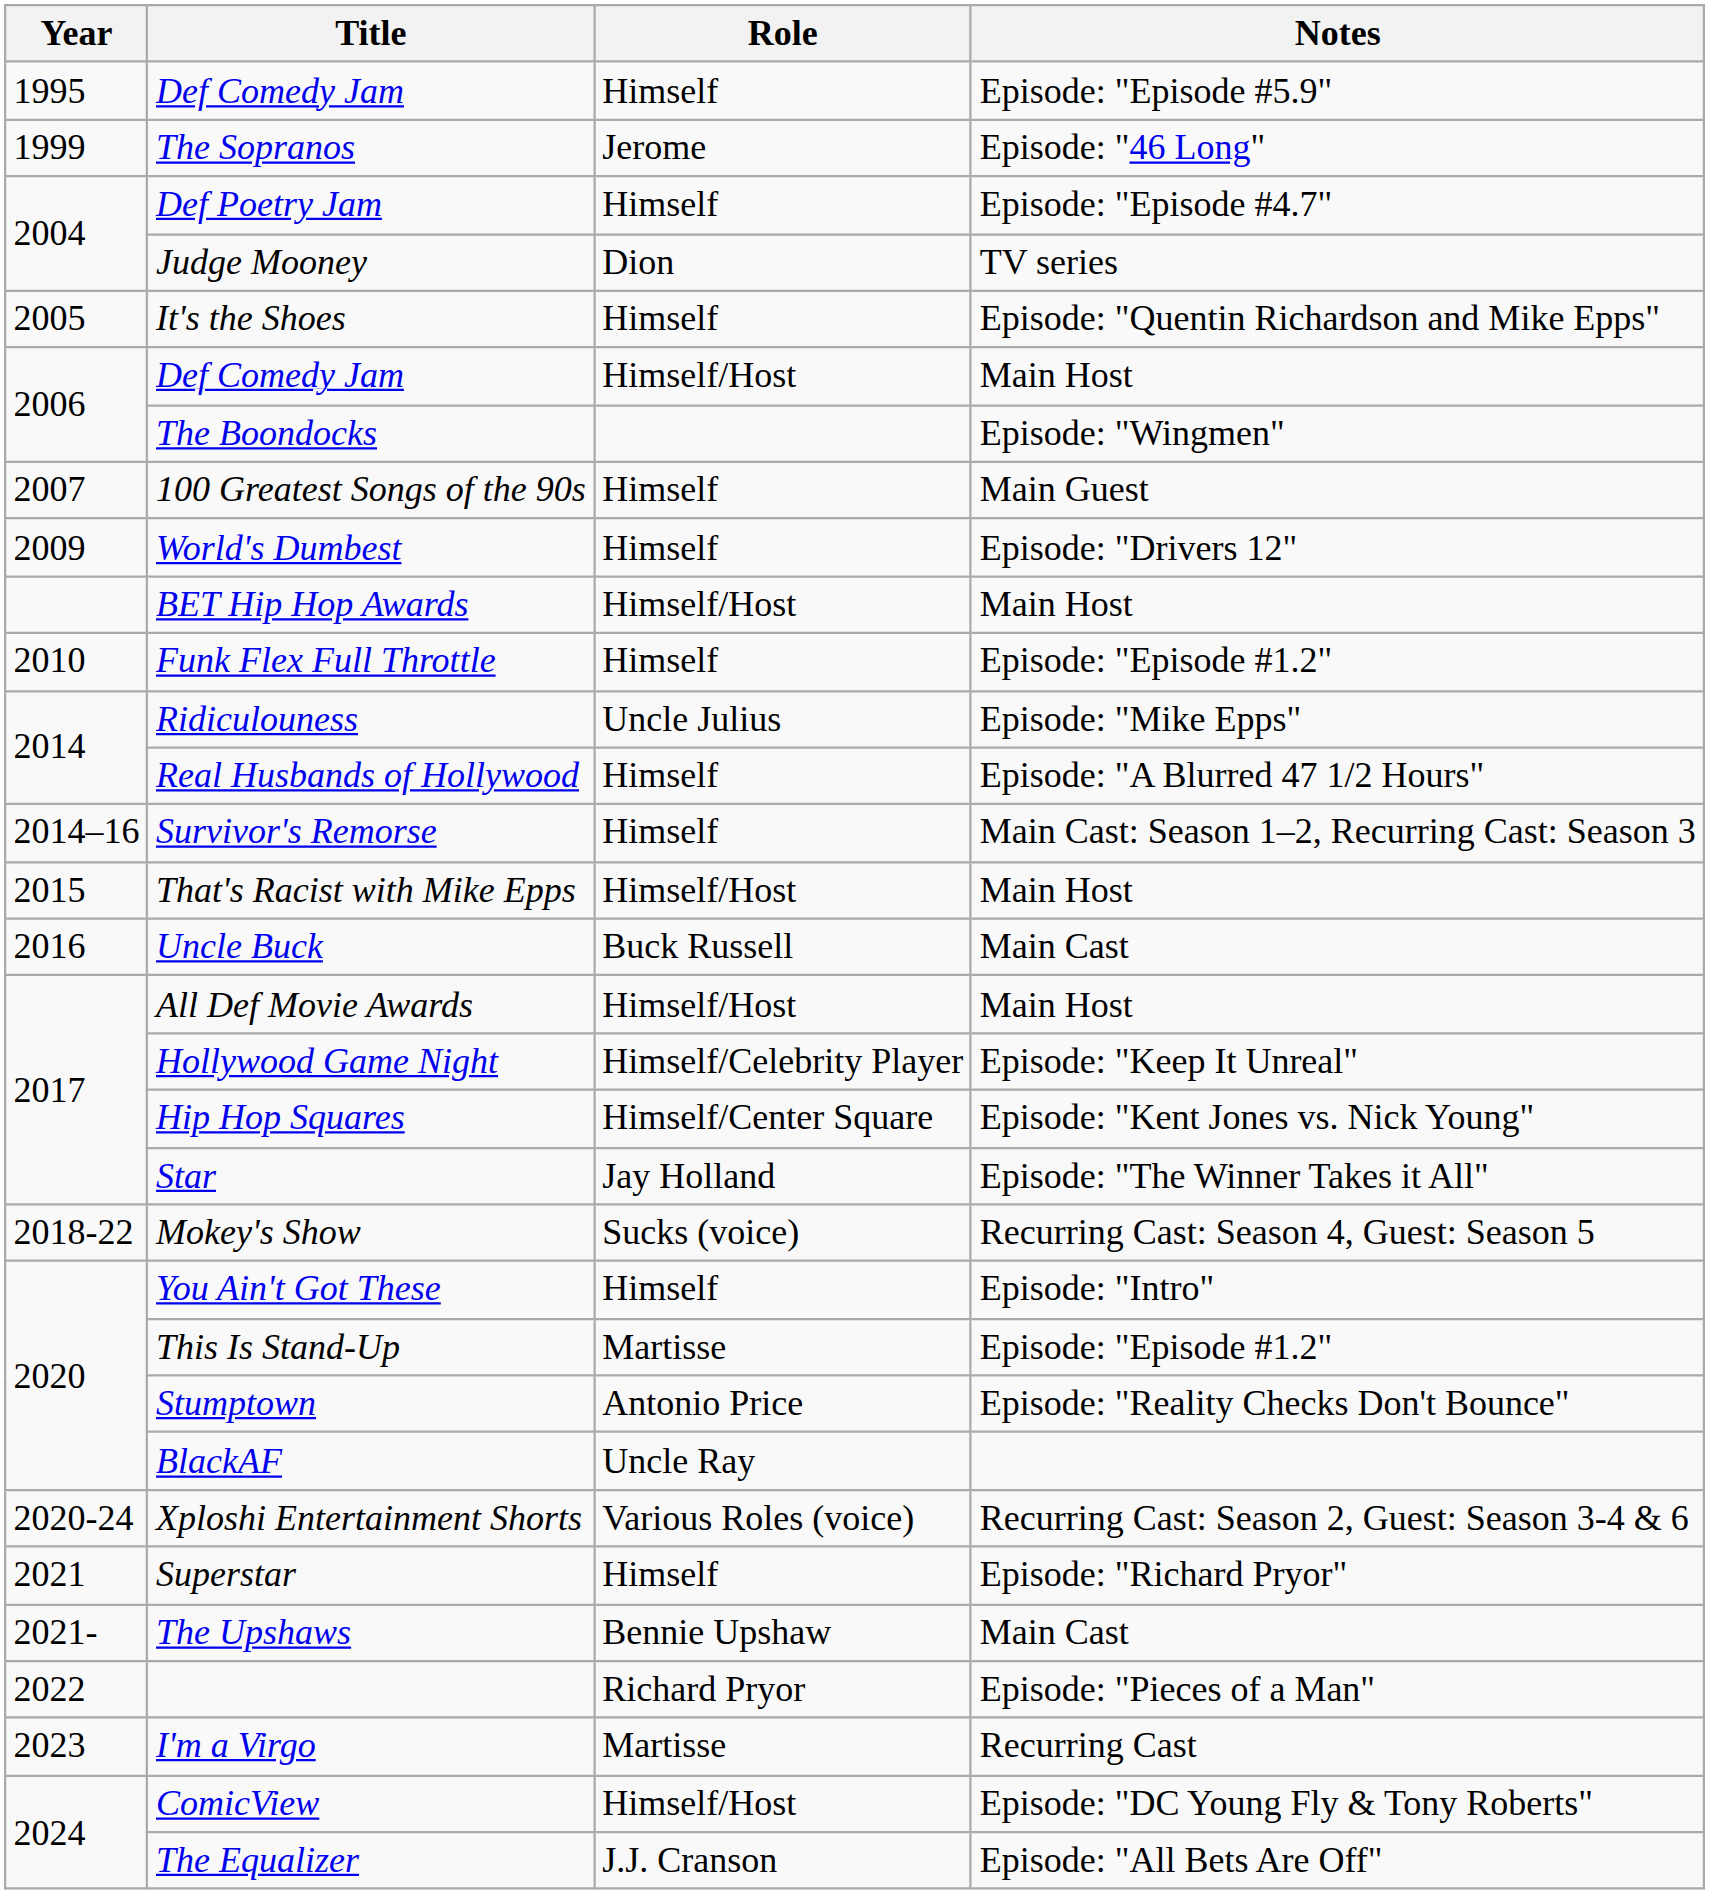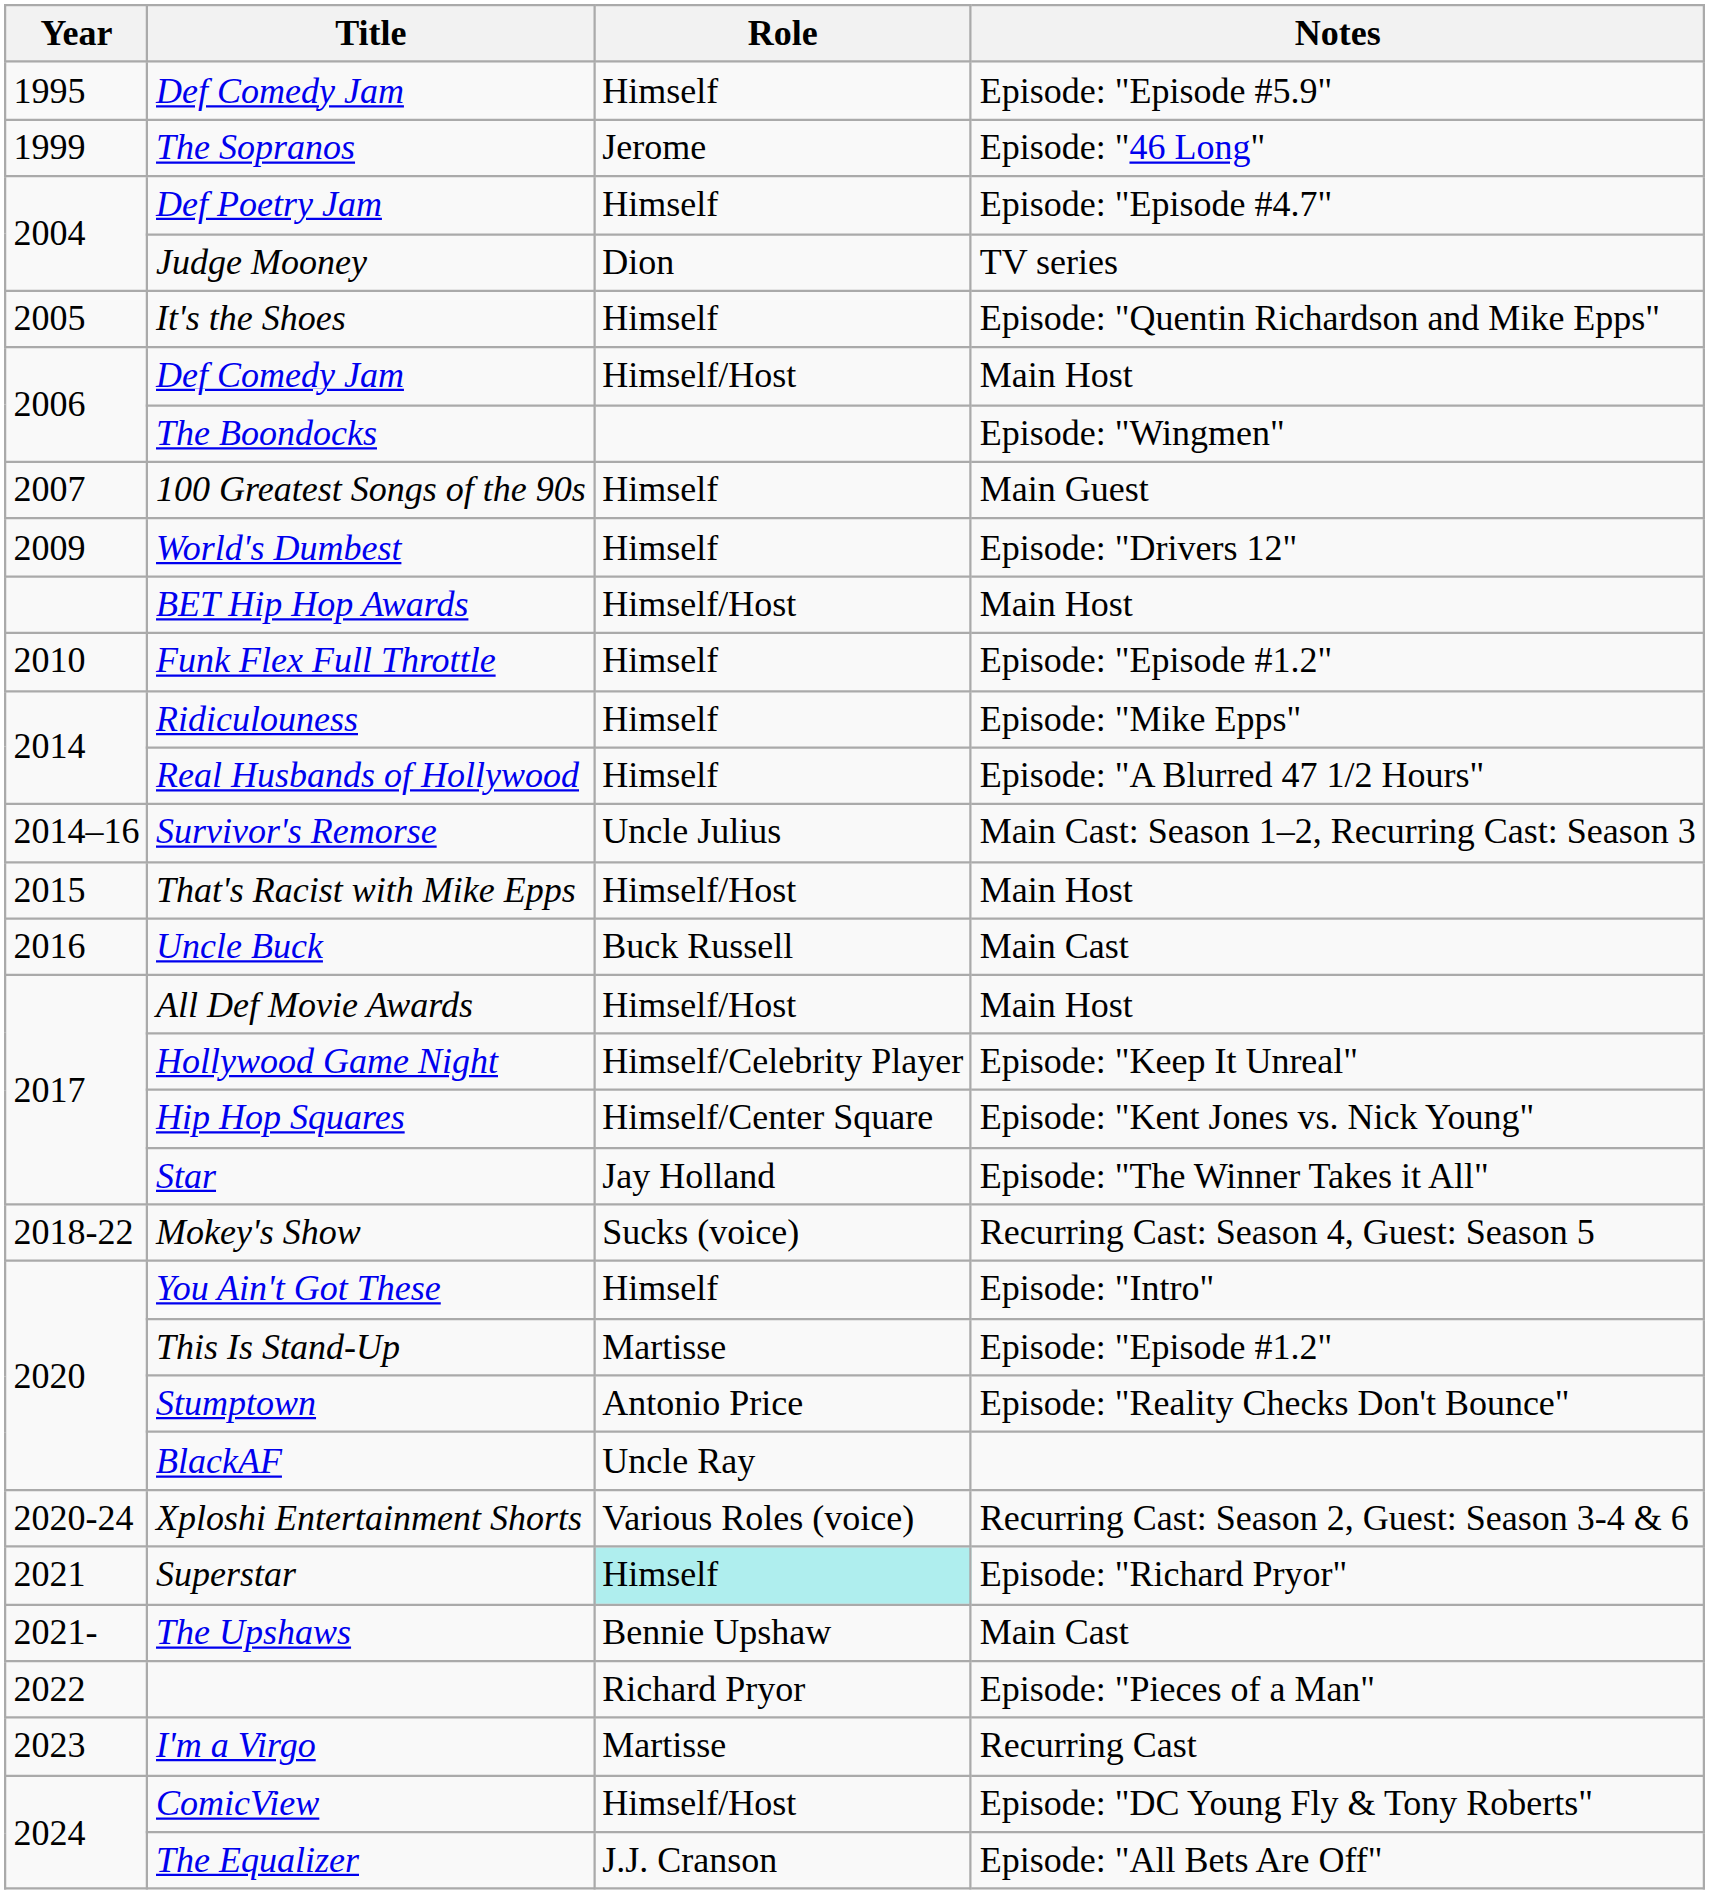 <table class="wikitable sortable">
 <tr>
 <th>Year</th>
 <th>Title</th>
 <th>Role</th>
 <th>Notes</th>
 </tr>
 <tr>
 <td>1995</td>
 <td><em><a href='#'>Def Comedy Jam</a></em></td>
 <td>Himself</td>
 <td>Episode: "Episode #5.9"</td>
 </tr>
 <tr>
 <td>1999</td>
 <td><em><a href='#'>The Sopranos</a></em></td>
 <td>Jerome</td>
 <td>Episode: "<a href='#'>46 Long</a>"</td>
 </tr>
 <tr>
 <td rowspan=2>2004</td>
 <td><em><a href='#'>Def Poetry Jam</a></em></td>
 <td>Himself</td>
 <td>Episode: "Episode #4.7"</td>
 </tr>
 <tr>
 <td><em>Judge Mooney</em></td>
 <td>Dion</td>
 <td>TV series</td>
 </tr>
 <tr>
 <td>2005</td>
 <td><em>It's the Shoes</em></td>
 <td>Himself</td>
 <td>Episode: "Quentin Richardson and Mike Epps"</td>
 </tr>
 <tr>
 <td rowspan=2>2006</td>
 <td><em><a href='#'>Def Comedy Jam</a></em></td>
 <td>Himself/Host</td>
 <td>Main Host</td>
 </tr>
 <tr>
 <td><em><a href='#'>The Boondocks</a></em></td>
 <td></td>
 <td>Episode: "Wingmen"</td>
 </tr>
 <tr>
 <td>2007</td>
 <td><em>100 Greatest Songs of the 90s</em></td>
 <td>Himself</td>
 <td>Main Guest</td>
 </tr>
 <tr>
 <td>2009</td>
 <td><em><a href='#'>World's Dumbest</a></em></td>
 <td>Himself</td>
 <td>Episode: "Drivers 12"</td>
 </tr>
 <tr>
 <td></td>
 <td><em><a href='#'>BET Hip Hop Awards</a></em></td>
 <td>Himself/Host</td>
 <td>Main Host</td>
 </tr>
 <tr>
 <td>2010</td>
 <td><em><a href='#'>Funk Flex Full Throttle</a></em></td>
 <td>Himself</td>
 <td>Episode: "Episode #1.2"</td>
 </tr>
 <tr>
 <td rowspan=2>2014</td>
 <td><em><a href='#'>Ridiculouness</a></em></td>
-<td>Uncle Julius</td>
+<td>Himself</td>
 <td>Episode: "Mike Epps"</td>
 </tr>
 <tr>
 <td><em><a href='#'>Real Husbands of Hollywood</a></em></td>
 <td>Himself</td>
 <td>Episode: "A Blurred 47 1/2 Hours"</td>
 </tr>
 <tr>
 <td>2014–16</td>
 <td><em><a href='#'>Survivor's Remorse</a></em></td>
-<td>Himself</td>
+<td>Uncle Julius</td>
 <td>Main Cast: Season 1–2, Recurring Cast: Season 3</td>
 </tr>
 <tr>
 <td>2015</td>
 <td><em>That's Racist with Mike Epps</em></td>
 <td>Himself/Host</td>
 <td>Main Host</td>
 </tr>
 <tr>
 <td>2016</td>
 <td><em><a href='#'>Uncle Buck</a></em></td>
 <td>Buck Russell</td>
 <td>Main Cast</td>
 </tr>
 <tr>
 <td rowspan=4>2017</td>
 <td><em>All Def Movie Awards</em></td>
 <td>Himself/Host</td>
 <td>Main Host</td>
 </tr>
 <tr>
 <td><em><a href='#'>Hollywood Game Night</a></em></td>
 <td>Himself/Celebrity Player</td>
 <td>Episode: "Keep It Unreal"</td>
 </tr>
 <tr>
 <td><em><a href='#'>Hip Hop Squares</a></em></td>
 <td>Himself/Center Square</td>
 <td>Episode: "Kent Jones vs. Nick Young"</td>
 </tr>
 <tr>
 <td><em><a href='#'>Star</a></em></td>
 <td>Jay Holland</td>
 <td>Episode: "The Winner Takes it All"</td>
 </tr>
 <tr>
 <td>2018-22</td>
 <td><em>Mokey's Show</em></td>
 <td>Sucks (voice)</td>
 <td>Recurring Cast: Season 4, Guest: Season 5</td>
 </tr>
 <tr>
 <td rowspan=4>2020</td>
 <td><em><a href='#'>You Ain't Got These</a></em></td>
 <td>Himself</td>
 <td>Episode: "Intro"</td>
 </tr>
 <tr>
 <td><em>This Is Stand-Up</em></td>
 <td>Martisse</td>
 <td>Episode: "Episode #1.2"</td>
 </tr>
 <tr>
 <td><em><a href='#'>Stumptown</a></em></td>
 <td>Antonio Price</td>
 <td>Episode: "Reality Checks Don't Bounce"</td>
 </tr>
 <tr>
 <td><em><a href='#'>BlackAF</a></em></td>
 <td>Uncle Ray</td>
 <td></td>
 </tr>
 <tr>
 <td>2020-24</td>
 <td><em>Xploshi Entertainment Shorts</em></td>
 <td>Various Roles (voice)</td>
 <td>Recurring Cast: Season 2, Guest: Season 3-4 & 6</td>
 </tr>
 <tr>
 <td>2021</td>
 <td><em>Superstar</em></td>
-<td>Himself</td>
+<td style="background: paleturquoise;">Himself</td>
 <td>Episode: "Richard Pryor"</td>
 </tr>
 <tr>
 <td>2021-</td>
 <td><em><a href='#'>The Upshaws</a></em></td>
 <td>Bennie Upshaw</td>
 <td>Main Cast</td>
 </tr>
 <tr>
 <td>2022</td>
 <td></td>
 <td>Richard Pryor</td>
 <td>Episode: "Pieces of a Man"</td>
 </tr>
 <tr>
 <td>2023</td>
 <td><em><a href='#'>I'm a Virgo</a></em></td>
 <td>Martisse</td>
 <td>Recurring Cast</td>
 </tr>
 <tr>
 <td rowspan=2>2024</td>
 <td><em><a href='#'>ComicView</a></em></td>
 <td>Himself/Host</td>
 <td>Episode: "DC Young Fly & Tony Roberts"</td>
 </tr>
 <tr>
 <td><em><a href='#'>The Equalizer</a></em></td>
 <td>J.J. Cranson</td>
 <td>Episode: "All Bets Are Off"</td>
 </tr>
 </table>
